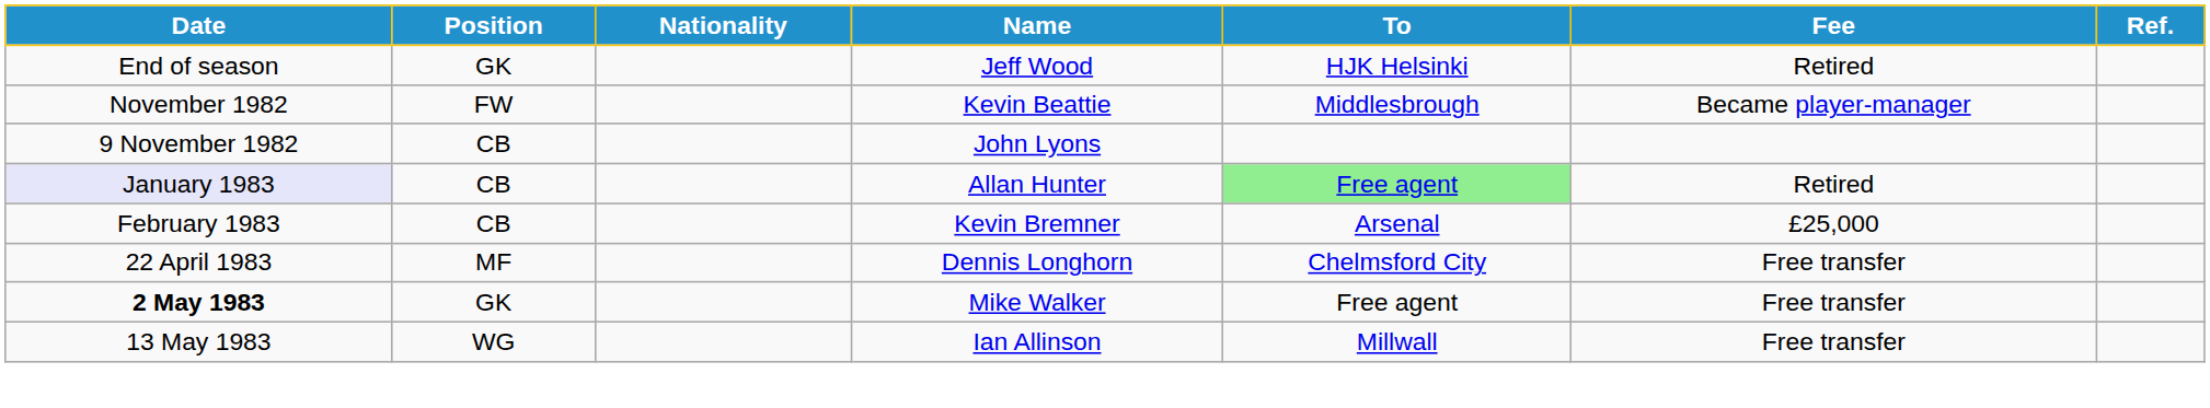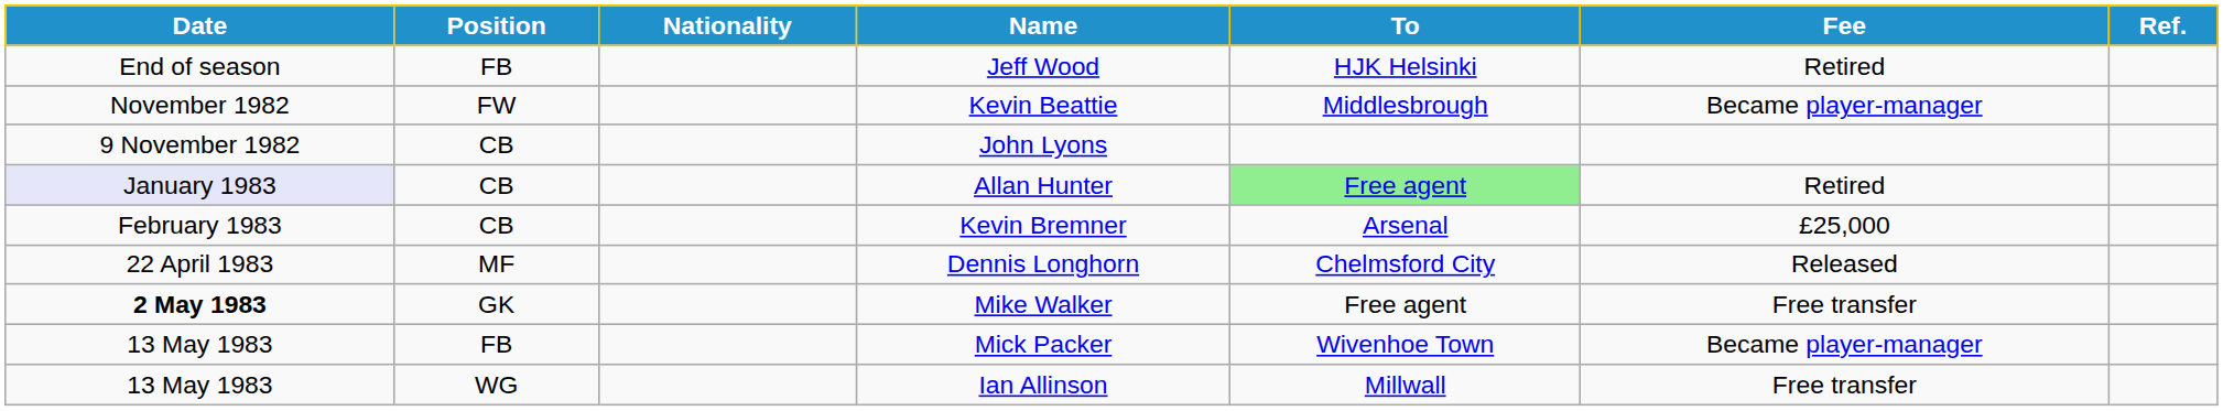 <table class="wikitable" style="text-align:center; font-size:90%; width:100%;">
 <tr>
 <th style="background:#2191CC; color:white; border:1px solid #F7C408; text-align:center;">Date</th>
 <th style="background:#2191CC; color:white; border:1px solid #F7C408; text-align:center;">Position</th>
 <th style="background:#2191CC; color:white; border:1px solid #F7C408; text-align:center;">Nationality</th>
 <th style="background:#2191CC; color:white; border:1px solid #F7C408; text-align:center;">Name</th>
 <th style="background:#2191CC; color:white; border:1px solid #F7C408; text-align:center;">To</th>
 <th style="background:#2191CC; color:white; border:1px solid #F7C408; text-align:center;">Fee</th>
 <th style="background:#2191CC; color:white; border:1px solid #F7C408; text-align:center;">Ref.</th>
 </tr>
 <tr>
 <td>End of season</td>
-<td>GK</td>
+<td>FB</td>
 <td></td>
 <td><a href='#'>Jeff Wood</a></td>
 <td> <a href='#'>HJK Helsinki</a></td>
 <td>Retired</td>
 <td></td>
 </tr>
 <tr>
 <td>November 1982</td>
 <td>FW</td>
 <td></td>
 <td><a href='#'>Kevin Beattie</a></td>
 <td> <a href='#'>Middlesbrough</a></td>
 <td>Became <a href='#'>player-manager</a></td>
 <td></td>
 </tr>
 <tr>
 <td>9 November 1982</td>
 <td>CB</td>
 <td></td>
 <td><a href='#'>John Lyons</a></td>
 <td></td>
 <td></td>
 <td></td>
 </tr>
 <tr>
 <td style="background: lavender;">January 1983</td>
 <td>CB</td>
 <td></td>
 <td><a href='#'>Allan Hunter</a></td>
 <td style="background: lightgreen;"><a href='#'>Free agent</a></td>
 <td>Retired</td>
 <td></td>
 </tr>
 <tr>
 <td>February 1983</td>
 <td>CB</td>
 <td></td>
 <td><a href='#'>Kevin Bremner</a></td>
 <td> <a href='#'>Arsenal</a></td>
 <td>£25,000</td>
 <td></td>
 </tr>
 <tr>
 <td>22 April 1983</td>
 <td>MF</td>
 <td></td>
 <td><a href='#'>Dennis Longhorn</a></td>
 <td> <a href='#'>Chelmsford City</a></td>
-<td>Free transfer</td>
+<td>Released</td>
 <td></td>
 </tr>
 <tr>
 <td><strong>2 May 1983</strong></td>
 <td>GK</td>
 <td></td>
 <td><a href='#'>Mike Walker</a></td>
 <td>Free agent</td>
 <td>Free transfer</td>
 <td></td>
 </tr>
 <tr>
 <td>13 May 1983</td>
+<td>FB</td>
+<td></td>
+<td><a href='#'>Mick Packer</a></td>
+<td> <a href='#'>Wivenhoe Town</a></td>
+<td>Became <a href='#'>player-manager</a></td>
+<td></td>
+</tr>
+<tr>
+<td>13 May 1983</td>
 <td>WG</td>
 <td></td>
 <td><a href='#'>Ian Allinson</a></td>
 <td> <a href='#'>Millwall</a></td>
 <td>Free transfer</td>
 <td></td>
 </tr>
 </table>
